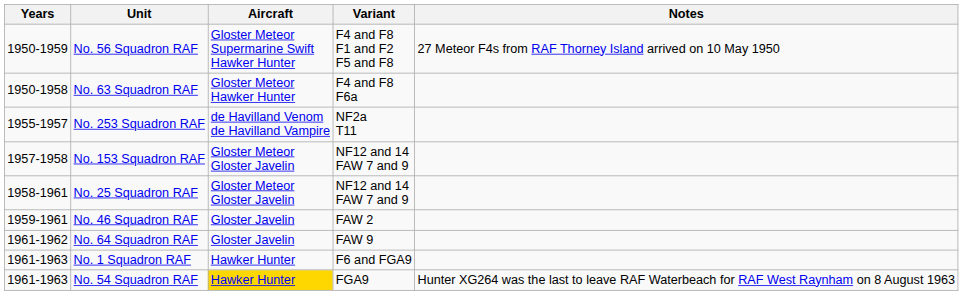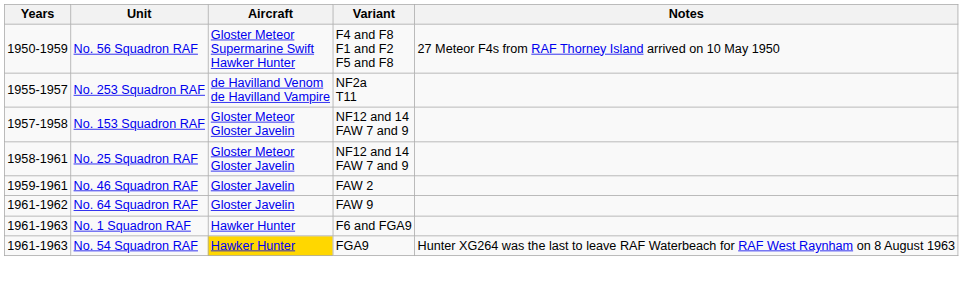 <table class="wikitable">
 <tr>
 <th>Years</th>
 <th>Unit</th>
 <th>Aircraft</th>
 <th>Variant</th>
 <th>Notes</th>
 </tr>
 <tr>
 <td>1950-1959</td>
 <td><a href='#'>No. 56 Squadron RAF</a></td>
 <td><a href='#'>Gloster Meteor</a><br><a href='#'>Supermarine Swift</a><br><a href='#'>Hawker Hunter</a></td>
 <td>F4 and F8 <br> F1 and F2 <br> F5 and F8</td>
 <td>27 Meteor F4s from <a href='#'>RAF Thorney Island</a> arrived on 10 May 1950</td>
-</tr>
-<tr>
-<td>1950-1958</td>
-<td><a href='#'>No. 63 Squadron RAF</a></td>
-<td><a href='#'>Gloster Meteor</a><br><a href='#'>Hawker Hunter</a></td>
-<td>F4 and F8 <br> F6a</td>
-<td></td>
 </tr>
 <tr>
 <td>1955-1957</td>
 <td><a href='#'>No. 253 Squadron RAF</a></td>
 <td><a href='#'>de Havilland Venom</a><br><a href='#'>de Havilland Vampire</a></td>
 <td>NF2a <br> T11</td>
 <td></td>
 </tr>
 <tr>
 <td>1957-1958</td>
 <td><a href='#'>No. 153 Squadron RAF</a></td>
 <td><a href='#'>Gloster Meteor</a><br><a href='#'>Gloster Javelin</a></td>
 <td>NF12 and 14 <br> FAW 7 and 9</td>
 <td></td>
 </tr>
 <tr>
 <td>1958-1961</td>
 <td><a href='#'>No. 25 Squadron RAF</a></td>
 <td><a href='#'>Gloster Meteor</a><br><a href='#'>Gloster Javelin</a></td>
 <td>NF12 and 14 <br> FAW 7 and 9</td>
 <td></td>
 </tr>
 <tr>
 <td>1959-1961</td>
 <td><a href='#'>No. 46 Squadron RAF</a></td>
 <td><a href='#'>Gloster Javelin</a></td>
 <td>FAW 2</td>
 <td></td>
 </tr>
 <tr>
 <td>1961-1962</td>
 <td><a href='#'>No. 64 Squadron RAF</a></td>
 <td><a href='#'>Gloster Javelin</a></td>
 <td>FAW 9</td>
 <td></td>
 </tr>
 <tr>
 <td>1961-1963</td>
 <td><a href='#'>No. 1 Squadron RAF</a></td>
 <td><a href='#'>Hawker Hunter</a></td>
 <td>F6 and FGA9</td>
 <td></td>
 </tr>
 <tr>
 <td>1961-1963</td>
 <td><a href='#'>No. 54 Squadron RAF</a></td>
 <td style="background: gold;"><a href='#'>Hawker Hunter</a></td>
 <td>FGA9</td>
 <td>Hunter XG264 was the last to leave RAF Waterbeach for <a href='#'>RAF West Raynham</a> on 8 August 1963</td>
 </tr>
 </table>
